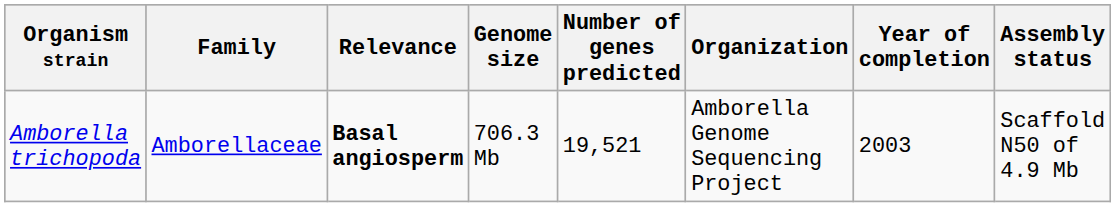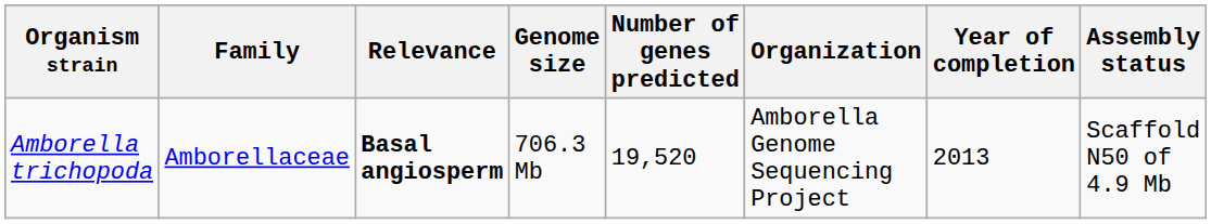 <table class="wikitable sortable" style="border:1px solid #aaa;">
 <tr>
 <th>Organism <small>strain</small></th>
 <th>Family</th>
 <th>Relevance</th>
 <th>Genome size</th>
 <th>Number of genes predicted</th>
 <th>Organization</th>
 <th>Year of completion</th>
 <th>Assembly status</th>
 </tr>
 <tr>
 <td><em><a href='#'>Amborella trichopoda</a></em></td>
 <td><a href='#'>Amborellaceae</a></td>
 <td><strong>Basal angiosperm</strong></td>
 <td>706.3 Mb</td>
-<td>19,521</td>
+<td>19,520</td>
 <td>Amborella Genome Sequencing Project</td>
-<td>2003</td>
+<td>2013</td>
 <td>Scaffold N50 of 4.9 Mb</td>
 </tr>
 </table>
